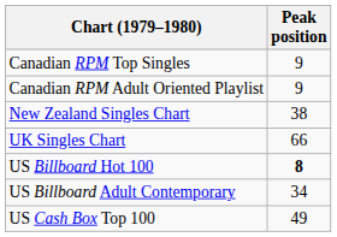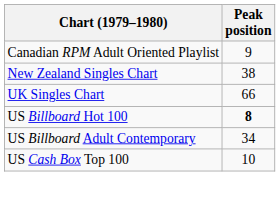 <table class="wikitable sortable">
 <tr>
 <th>Chart (1979–1980)</th>
 <th style="text-align:center;">Peak<br>position</th>
-</tr>
-<tr>
-<td>Canadian <a href='#'><em>RPM</em></a> Top Singles</td>
-<td style="text-align:center;">9</td>
 </tr>
 <tr>
 <td>Canadian <em>RPM</em> Adult Oriented Playlist</td>
 <td style="text-align:center;">9</td>
 </tr>
 <tr>
 <td><a href='#'>New Zealand Singles Chart</a></td>
 <td style="text-align:center;">38</td>
 </tr>
 <tr>
 <td><a href='#'>UK Singles Chart</a></td>
 <td style="text-align:center;">66</td>
 </tr>
 <tr>
 <td>US <a href='#'><em>Billboard</em> Hot 100</a></td>
 <td style="text-align:center;"><strong>8</strong></td>
 </tr>
 <tr>
 <td>US <em>Billboard</em> <a href='#'>Adult Contemporary</a></td>
 <td align="center">34</td>
 </tr>
 <tr>
 <td>US <a href='#'><em>Cash Box</em></a> Top 100</td>
-<td align="center">49</td>
+<td align="center">10</td>
 </tr>
 </table>
